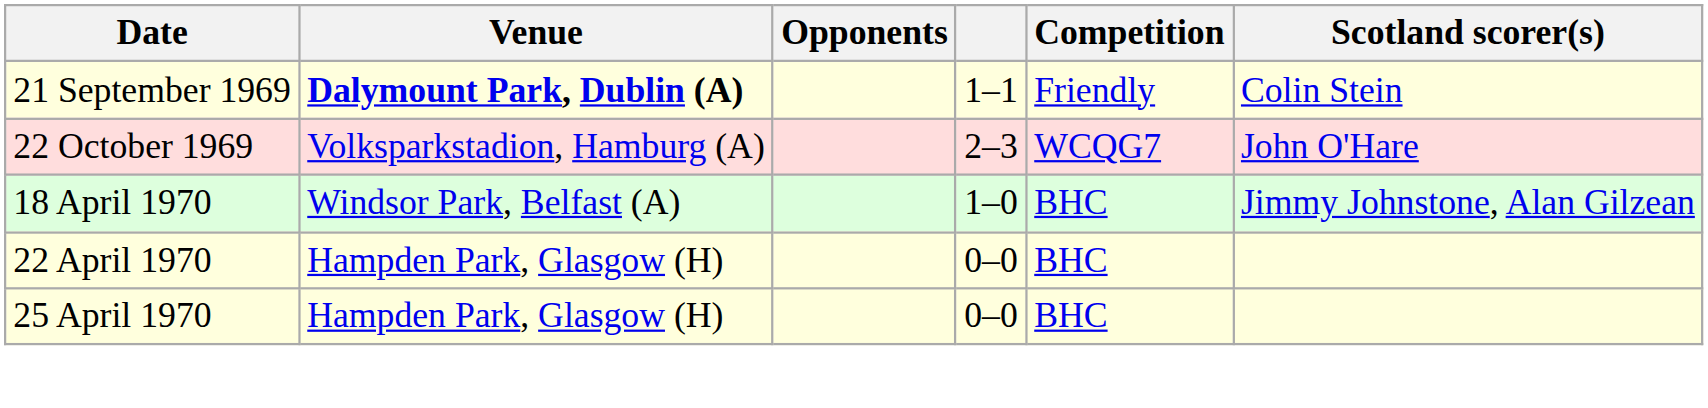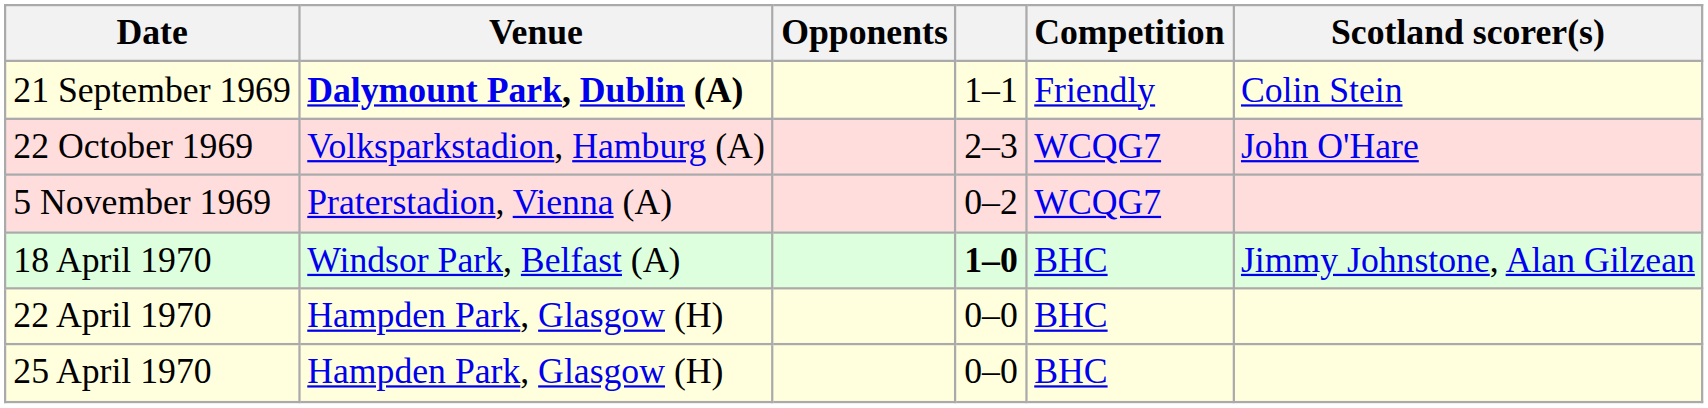 <table class="wikitable">
 <tr>
 <th>Date</th>
 <th>Venue</th>
 <th>Opponents</th>
 <th></th>
 <th>Competition</th>
 <th>Scotland scorer(s)</th>
 </tr>
 <tr bgcolor=#ffffdd>
 <td>21 September 1969</td>
 <td><strong><a href='#'>Dalymount Park</a>, <a href='#'>Dublin</a> (A)</strong></td>
 <td></td>
 <td align=center>1–1</td>
 <td><a href='#'>Friendly</a></td>
 <td><a href='#'>Colin Stein</a></td>
 </tr>
 <tr bgcolor=#ffdddd>
 <td>22 October 1969</td>
 <td><a href='#'>Volksparkstadion</a>, <a href='#'>Hamburg</a> (A)</td>
 <td></td>
 <td align=center>2–3</td>
 <td><a href='#'>WCQG7</a></td>
 <td><a href='#'>John O'Hare</a></td>
 </tr>
+<tr bgcolor=#ffdddd>
+<td>5 November 1969</td>
+<td><a href='#'>Praterstadion</a>, <a href='#'>Vienna</a> (A)</td>
+<td></td>
+<td align=center>0–2</td>
+<td><a href='#'>WCQG7</a></td>
+<td></td>
+</tr>
 <tr bgcolor=#ddffdd>
 <td>18 April 1970</td>
 <td><a href='#'>Windsor Park</a>, <a href='#'>Belfast</a> (A)</td>
 <td></td>
-<td align=center>1–0</td>
+<td align=center><strong>1–0</strong></td>
 <td><a href='#'>BHC</a></td>
 <td><a href='#'>Jimmy Johnstone</a>, <a href='#'>Alan Gilzean</a></td>
 </tr>
 <tr bgcolor=#ffffdd>
 <td>22 April 1970</td>
 <td><a href='#'>Hampden Park</a>, <a href='#'>Glasgow</a> (H)</td>
 <td></td>
 <td align=center>0–0</td>
 <td><a href='#'>BHC</a></td>
 <td></td>
 </tr>
 <tr bgcolor=#ffffdd>
 <td>25 April 1970</td>
 <td><a href='#'>Hampden Park</a>, <a href='#'>Glasgow</a> (H)</td>
 <td></td>
 <td align=center>0–0</td>
 <td><a href='#'>BHC</a></td>
 <td></td>
 </tr>
 </table>
